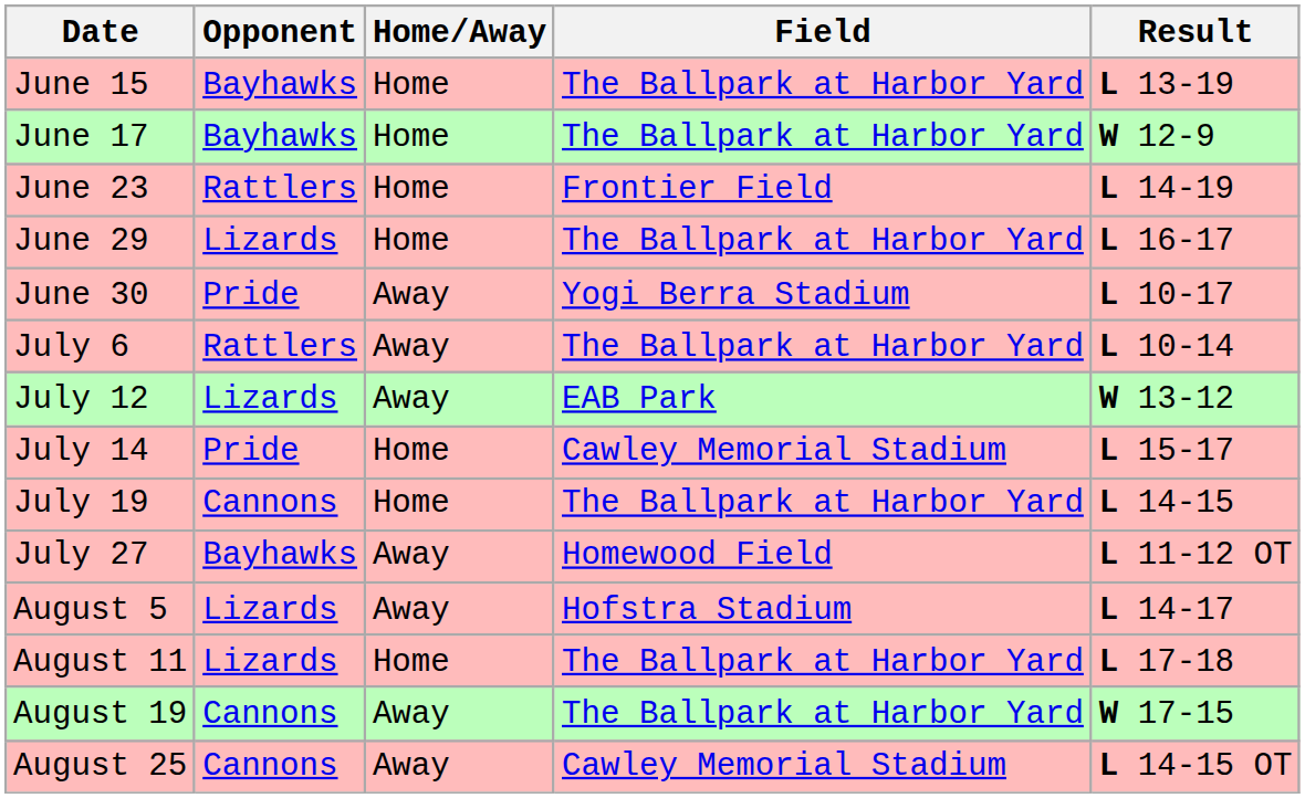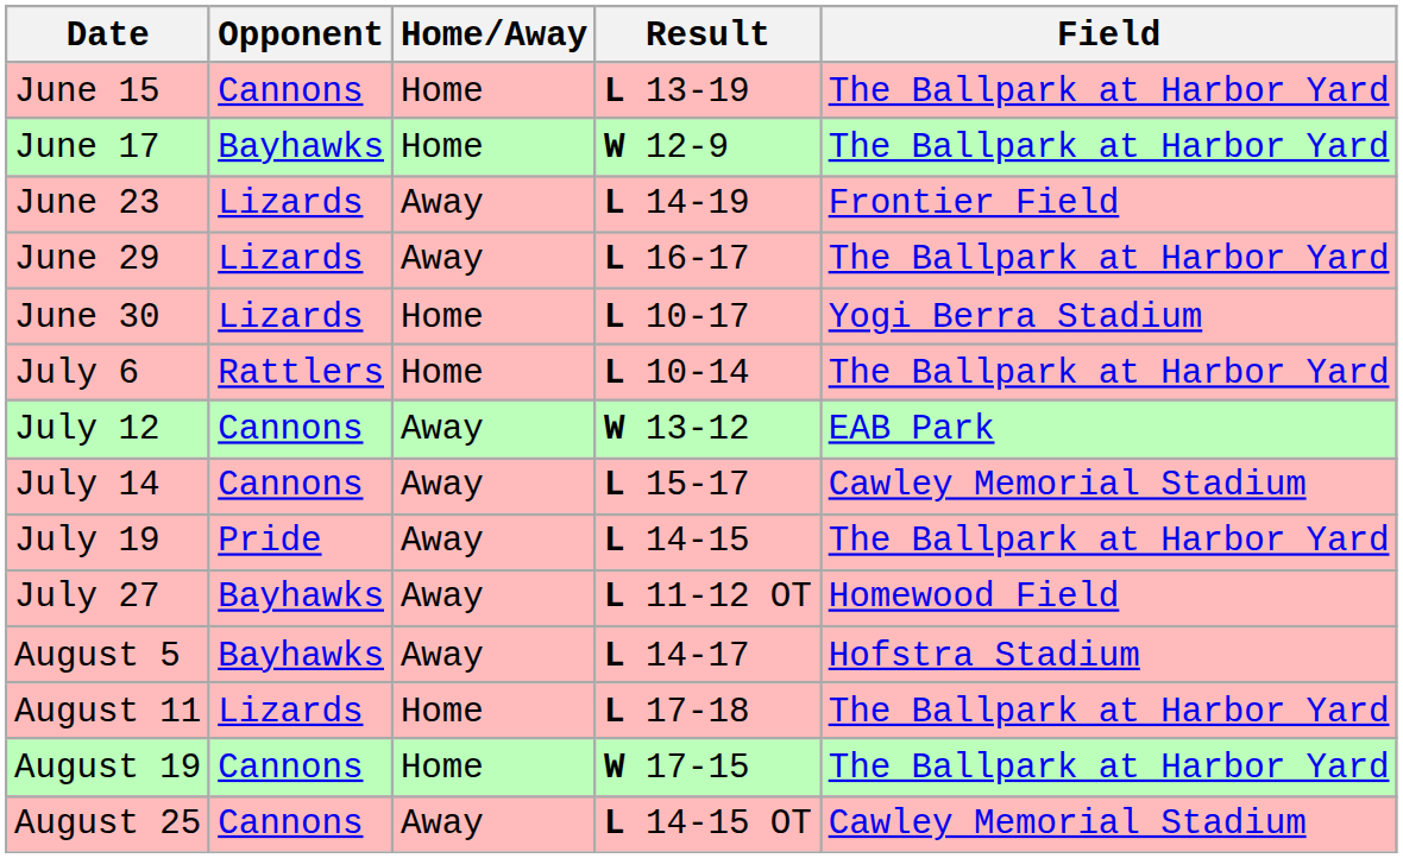 <table class="wikitable">
 <tr>
 <th>Date</th>
 <th>Opponent</th>
 <th>Home/Away</th>
+<th>Result</th>
 <th>Field</th>
-<th>Result</th>
 </tr>
 <tr bgcolor="ffbbbb">
 <td>June 15</td>
-<td><a href='#'>Bayhawks</a></td>
+<td><a href='#'>Cannons</a></td>
 <td>Home</td>
+<td><strong>L</strong> 13-19</td>
 <td><a href='#'>The Ballpark at Harbor Yard</a></td>
-<td><strong>L</strong> 13-19</td>
 </tr>
 <tr bgcolor="bbffbb">
 <td>June 17</td>
 <td><a href='#'>Bayhawks</a></td>
 <td>Home</td>
+<td><strong>W</strong> 12-9</td>
 <td><a href='#'>The Ballpark at Harbor Yard</a></td>
-<td><strong>W</strong> 12-9</td>
 </tr>
 <tr bgcolor="ffbbbb">
 <td>June 23</td>
-<td><a href='#'>Rattlers</a></td>
-<td>Home</td>
+<td><a href='#'>Lizards</a></td>
+<td>Away</td>
+<td><strong>L</strong> 14-19</td>
 <td><a href='#'>Frontier Field</a></td>
-<td><strong>L</strong> 14-19</td>
 </tr>
 <tr bgcolor="ffbbbb">
 <td>June 29</td>
 <td><a href='#'>Lizards</a></td>
-<td>Home</td>
+<td>Away</td>
+<td><strong>L</strong> 16-17</td>
 <td><a href='#'>The Ballpark at Harbor Yard</a></td>
-<td><strong>L</strong> 16-17</td>
 </tr>
 <tr bgcolor="ffbbbb">
 <td>June 30</td>
-<td><a href='#'>Pride</a></td>
-<td>Away</td>
+<td><a href='#'>Lizards</a></td>
+<td>Home</td>
+<td><strong>L</strong> 10-17</td>
 <td><a href='#'>Yogi Berra Stadium</a></td>
-<td><strong>L</strong> 10-17</td>
 </tr>
 <tr bgcolor="ffbbbb">
 <td>July 6</td>
 <td><a href='#'>Rattlers</a></td>
-<td>Away</td>
+<td>Home</td>
+<td><strong>L</strong> 10-14</td>
 <td><a href='#'>The Ballpark at Harbor Yard</a></td>
-<td><strong>L</strong> 10-14</td>
 </tr>
 <tr bgcolor="bbffbb">
 <td>July 12</td>
-<td><a href='#'>Lizards</a></td>
+<td><a href='#'>Cannons</a></td>
 <td>Away</td>
+<td><strong>W</strong> 13-12</td>
 <td><a href='#'>EAB Park</a></td>
-<td><strong>W</strong> 13-12</td>
 </tr>
 <tr bgcolor="ffbbbb">
 <td>July 14</td>
-<td><a href='#'>Pride</a></td>
-<td>Home</td>
+<td><a href='#'>Cannons</a></td>
+<td>Away</td>
+<td><strong>L</strong> 15-17</td>
 <td><a href='#'>Cawley Memorial Stadium</a></td>
-<td><strong>L</strong> 15-17</td>
 </tr>
 <tr bgcolor="ffbbbb">
 <td>July 19</td>
-<td><a href='#'>Cannons</a></td>
-<td>Home</td>
+<td><a href='#'>Pride</a></td>
+<td>Away</td>
+<td><strong>L</strong> 14-15</td>
 <td><a href='#'>The Ballpark at Harbor Yard</a></td>
-<td><strong>L</strong> 14-15</td>
 </tr>
 <tr bgcolor="ffbbbb">
 <td>July 27</td>
 <td><a href='#'>Bayhawks</a></td>
 <td>Away</td>
+<td><strong>L</strong> 11-12 OT</td>
 <td><a href='#'>Homewood Field</a></td>
-<td><strong>L</strong> 11-12 OT</td>
 </tr>
 <tr bgcolor="ffbbbb">
 <td>August 5</td>
-<td><a href='#'>Lizards</a></td>
+<td><a href='#'>Bayhawks</a></td>
 <td>Away</td>
+<td><strong>L</strong> 14-17</td>
 <td><a href='#'>Hofstra Stadium</a></td>
-<td><strong>L</strong> 14-17</td>
 </tr>
 <tr bgcolor="ffbbbb">
 <td>August 11</td>
 <td><a href='#'>Lizards</a></td>
 <td>Home</td>
+<td><strong>L</strong> 17-18</td>
 <td><a href='#'>The Ballpark at Harbor Yard</a></td>
-<td><strong>L</strong> 17-18</td>
 </tr>
 <tr bgcolor="bbffbb">
 <td>August 19</td>
 <td><a href='#'>Cannons</a></td>
-<td>Away</td>
+<td>Home</td>
+<td><strong>W</strong> 17-15</td>
 <td><a href='#'>The Ballpark at Harbor Yard</a></td>
-<td><strong>W</strong> 17-15</td>
 </tr>
 <tr bgcolor="ffbbbb">
 <td>August 25</td>
 <td><a href='#'>Cannons</a></td>
 <td>Away</td>
+<td><strong>L</strong> 14-15 OT</td>
 <td><a href='#'>Cawley Memorial Stadium</a></td>
-<td><strong>L</strong> 14-15 OT</td>
 </tr>
 </table>
